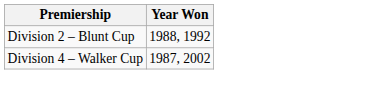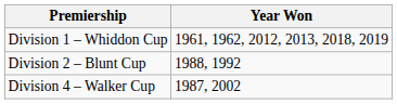 <table class="wikitable">
 <tr>
 <th>Premiership</th>
 <th>Year Won</th>
+</tr>
+<tr>
+<td>Division 1 – Whiddon Cup</td>
+<td>1961, 1962, 2012, 2013, 2018, 2019</td>
 </tr>
 <tr>
 <td>Division 2 – Blunt Cup</td>
 <td>1988, 1992</td>
 </tr>
 <tr>
 <td>Division 4 – Walker Cup</td>
 <td>1987, 2002</td>
 </tr>
 </table>
